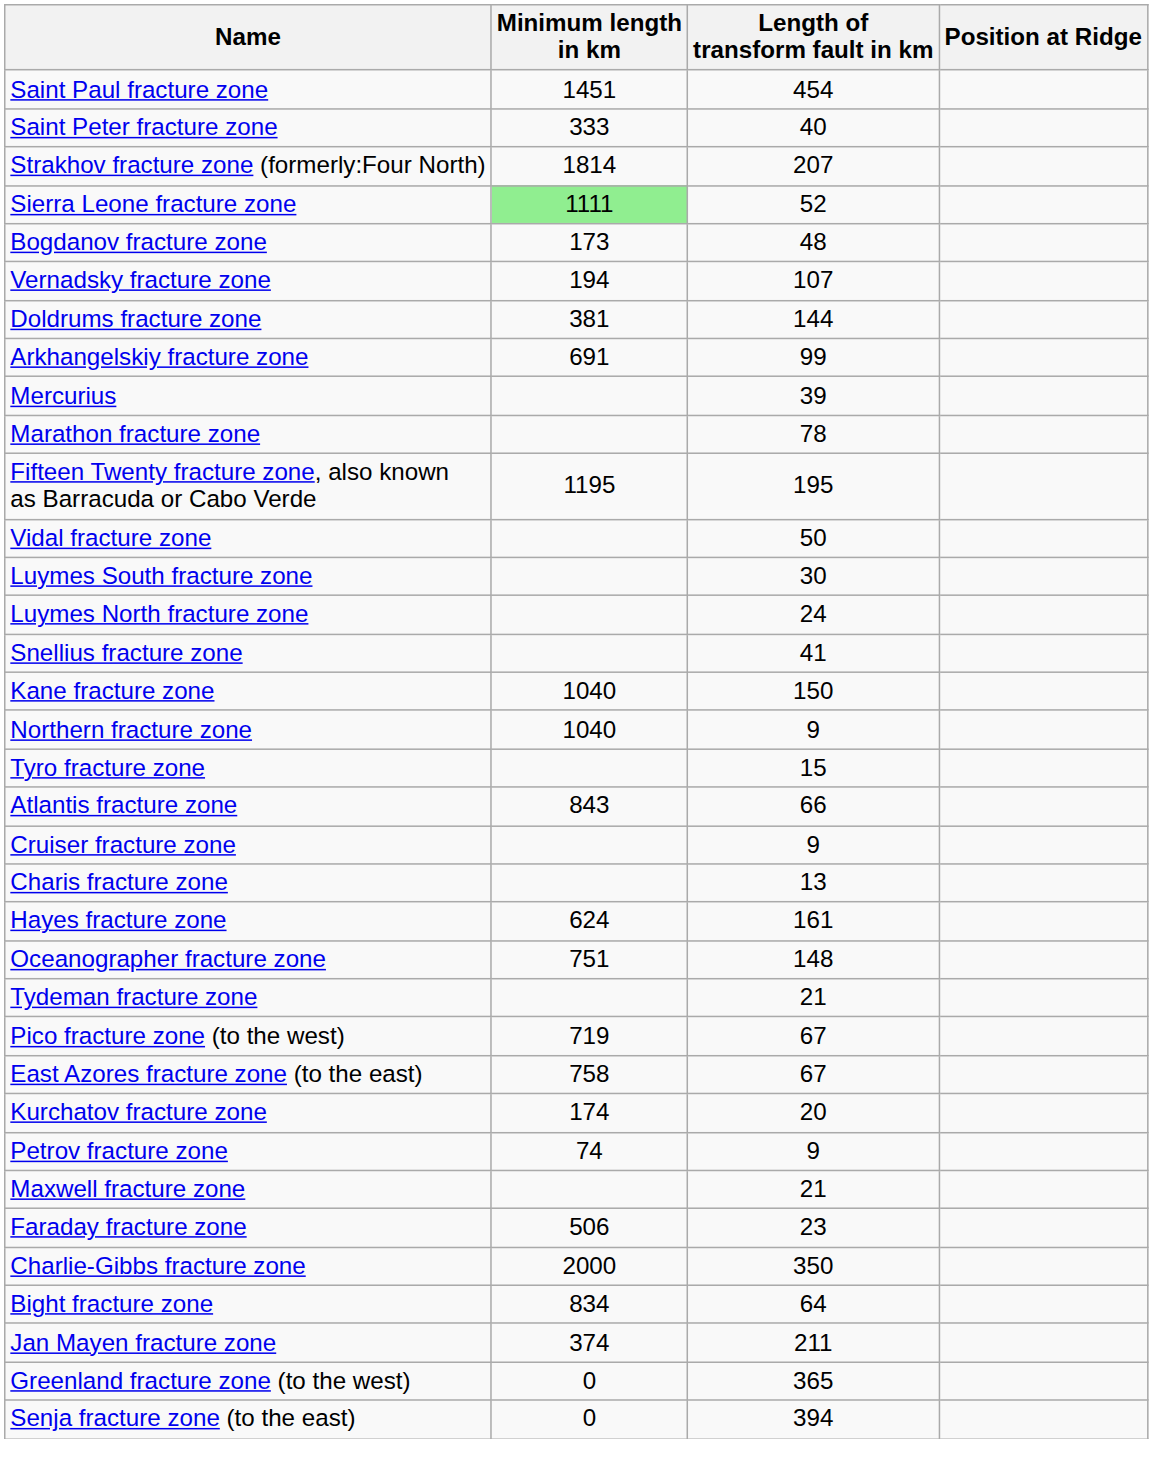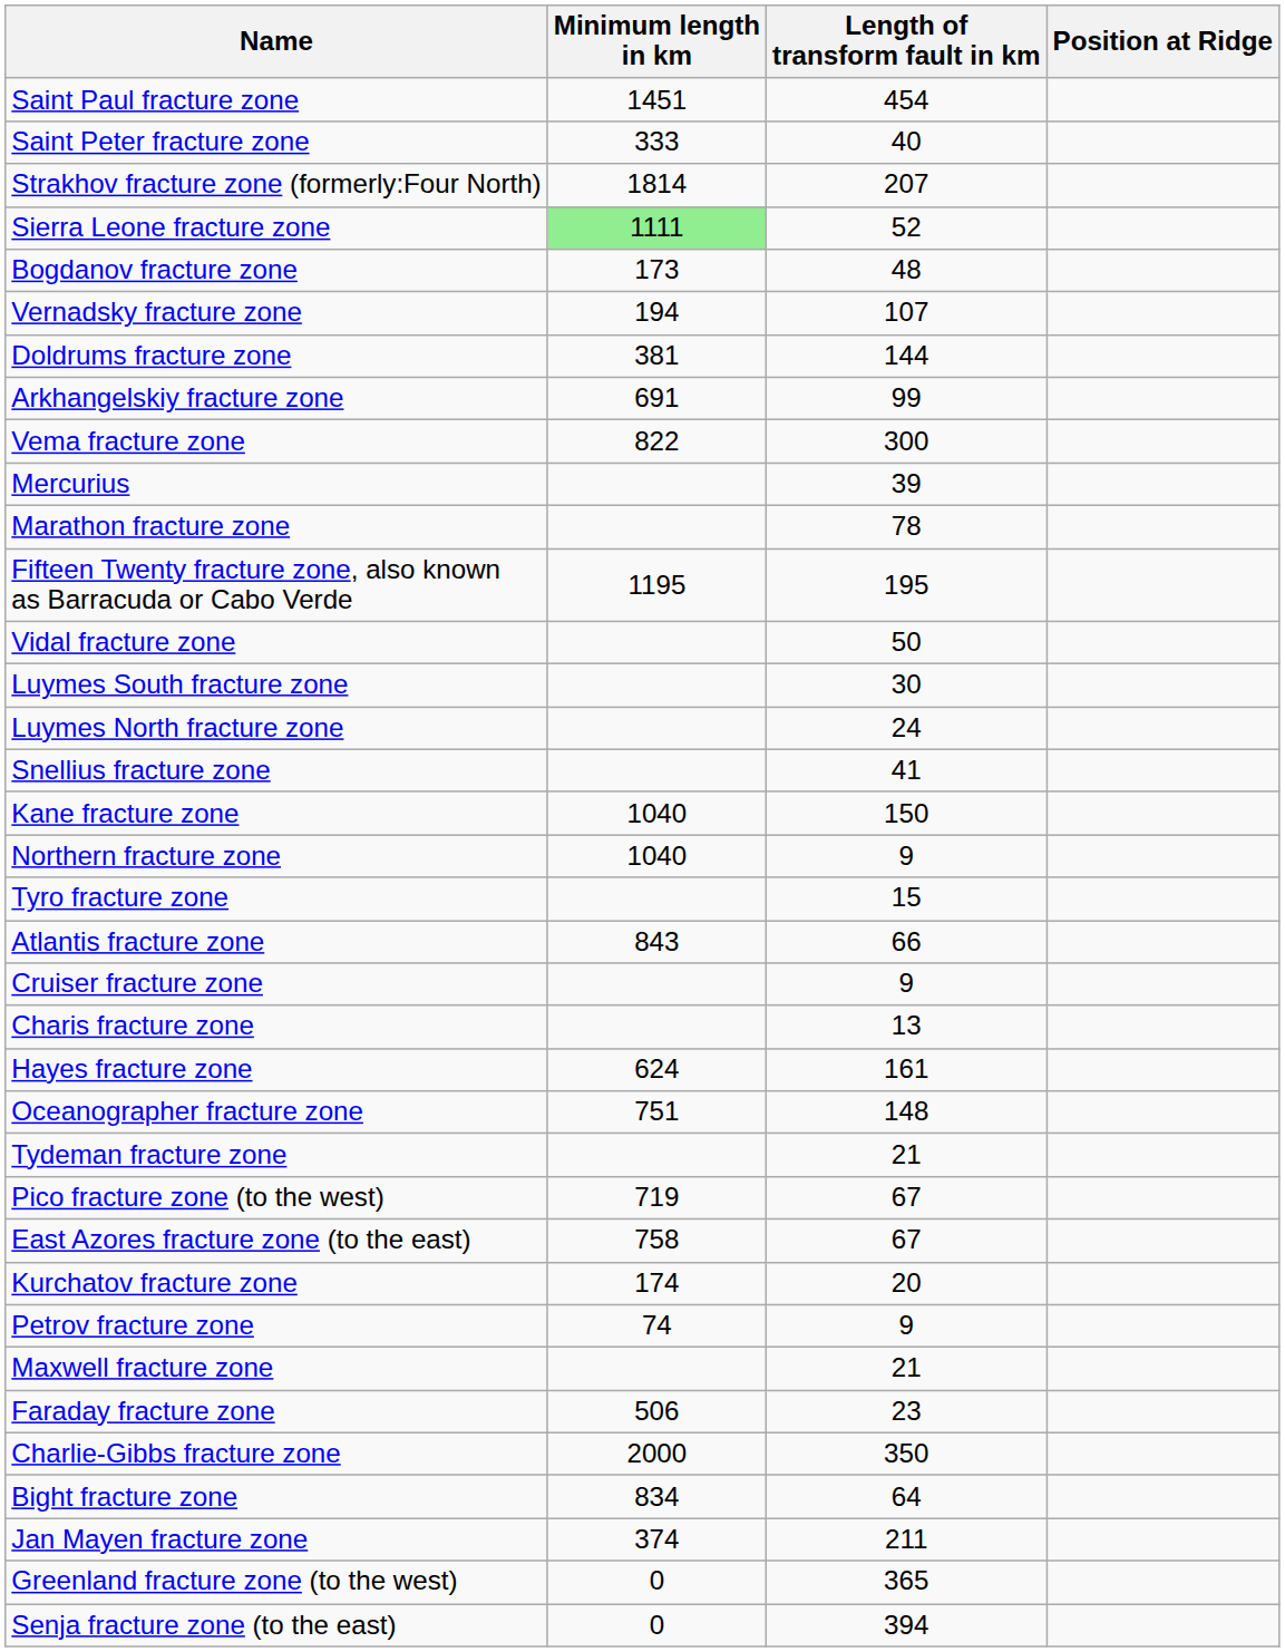 <table class="wikitable sortable" style="margin-right:0">
 <tr>
 <th>Name</th>
 <th>Minimum length<br>in km</th>
 <th>Length of<br>transform fault in km</th>
 <th>Position at Ridge</th>
 </tr>
 <tr>
 <td><a href='#'>Saint Paul fracture zone</a></td>
 <td align=center>1451</td>
 <td align=center>454</td>
 <td></td>
 </tr>
 <tr>
 <td><a href='#'>Saint Peter fracture zone</a></td>
 <td align=center>333</td>
 <td align=center>40</td>
 <td></td>
 </tr>
 <tr>
 <td><a href='#'>Strakhov fracture zone</a> (formerly:Four North)</td>
 <td align=center>1814</td>
 <td align=center>207</td>
 <td></td>
 </tr>
 <tr>
 <td><a href='#'>Sierra Leone fracture zone</a></td>
 <td align=center style="background: lightgreen;">1111</td>
 <td align=center>52</td>
 <td></td>
 </tr>
 <tr>
 <td><a href='#'>Bogdanov fracture zone</a></td>
 <td align=center>173</td>
 <td align=center>48</td>
 <td></td>
 </tr>
 <tr>
 <td><a href='#'>Vernadsky fracture zone</a></td>
 <td align=center>194</td>
 <td align=center>107</td>
 <td></td>
 </tr>
 <tr>
 <td><a href='#'>Doldrums fracture zone</a></td>
 <td align=center>381</td>
 <td align=center>144</td>
 <td></td>
 </tr>
 <tr>
 <td><a href='#'>Arkhangelskiy fracture zone</a></td>
 <td align=center>691</td>
 <td align=center>99</td>
+<td></td>
+</tr>
+<tr>
+<td><a href='#'>Vema fracture zone</a></td>
+<td align=center>822</td>
+<td align=center>300</td>
 <td></td>
 </tr>
 <tr>
 <td><a href='#'>Mercurius</a></td>
 <td></td>
 <td align=center>39</td>
 <td></td>
 </tr>
 <tr>
 <td><a href='#'>Marathon fracture zone</a></td>
 <td></td>
 <td align=center>78</td>
 <td></td>
 </tr>
 <tr>
 <td><a href='#'>Fifteen Twenty fracture zone</a>, also known<br>as Barracuda or Cabo Verde</td>
 <td align=center>1195</td>
 <td align=center>195</td>
 <td></td>
 </tr>
 <tr>
 <td><a href='#'>Vidal fracture zone</a></td>
 <td></td>
 <td align=center>50</td>
 <td></td>
 </tr>
 <tr>
 <td><a href='#'>Luymes South fracture zone</a></td>
 <td></td>
 <td align=center>30</td>
 <td></td>
 </tr>
 <tr>
 <td><a href='#'>Luymes North fracture zone</a></td>
 <td></td>
 <td align=center>24</td>
 <td></td>
 </tr>
 <tr>
 <td><a href='#'>Snellius fracture zone</a></td>
 <td></td>
 <td align=center>41</td>
 <td></td>
 </tr>
 <tr>
 <td><a href='#'>Kane fracture zone</a></td>
 <td align=center>1040</td>
 <td align=center>150</td>
 <td></td>
 </tr>
 <tr>
 <td><a href='#'>Northern fracture zone</a></td>
 <td align=center>1040</td>
 <td align=center>9</td>
 <td></td>
 </tr>
 <tr>
 <td><a href='#'>Tyro fracture zone</a></td>
 <td></td>
 <td align=center>15</td>
 <td></td>
 </tr>
 <tr>
 <td><a href='#'>Atlantis fracture zone</a></td>
 <td align=center>843</td>
 <td align=center>66</td>
 <td></td>
 </tr>
 <tr>
 <td><a href='#'>Cruiser fracture zone</a></td>
 <td></td>
 <td align=center>9</td>
 <td></td>
 </tr>
 <tr>
 <td><a href='#'>Charis fracture zone</a></td>
 <td></td>
 <td align=center>13</td>
 <td></td>
 </tr>
 <tr>
 <td><a href='#'>Hayes fracture zone</a></td>
 <td align=center>624</td>
 <td align=center>161</td>
 <td></td>
 </tr>
 <tr>
 <td><a href='#'>Oceanographer fracture zone</a></td>
 <td align=center>751</td>
 <td align=center>148</td>
 <td></td>
 </tr>
 <tr>
 <td><a href='#'>Tydeman fracture zone</a></td>
 <td></td>
 <td align=center>21</td>
 <td></td>
 </tr>
 <tr>
 <td><a href='#'>Pico fracture zone</a> (to the west)</td>
 <td align=center>719</td>
 <td align=center>67</td>
 <td></td>
 </tr>
 <tr>
 <td><a href='#'>East Azores fracture zone</a> (to the east)</td>
 <td align=center>758</td>
 <td align=center>67</td>
 <td></td>
 </tr>
 <tr>
 <td><a href='#'>Kurchatov fracture zone</a></td>
 <td align=center>174</td>
 <td align=center>20</td>
 <td></td>
 </tr>
 <tr>
 <td><a href='#'>Petrov fracture zone</a></td>
 <td align=center>74</td>
 <td align=center>9</td>
 <td></td>
 </tr>
 <tr>
 <td><a href='#'>Maxwell fracture zone</a></td>
 <td></td>
 <td align=center>21</td>
 <td></td>
 </tr>
 <tr>
 <td><a href='#'>Faraday fracture zone</a></td>
 <td align=center>506</td>
 <td align=center>23</td>
 <td></td>
 </tr>
 <tr>
 <td><a href='#'>Charlie-Gibbs fracture zone</a></td>
 <td align=center>2000</td>
 <td align=center>350</td>
 <td></td>
 </tr>
 <tr>
 <td><a href='#'>Bight fracture zone</a></td>
 <td align=center>834</td>
 <td align=center>64</td>
 <td></td>
 </tr>
 <tr>
 <td><a href='#'>Jan Mayen fracture zone</a></td>
 <td align=center>374</td>
 <td align=center>211</td>
 <td></td>
 </tr>
 <tr>
 <td><a href='#'>Greenland fracture zone</a> (to the west)</td>
 <td align=center>0</td>
 <td align=center>365</td>
 <td></td>
 </tr>
 <tr>
 <td><a href='#'>Senja fracture zone</a> (to the east)</td>
 <td align=center>0</td>
 <td align=center>394</td>
 <td></td>
 </tr>
 </table>
